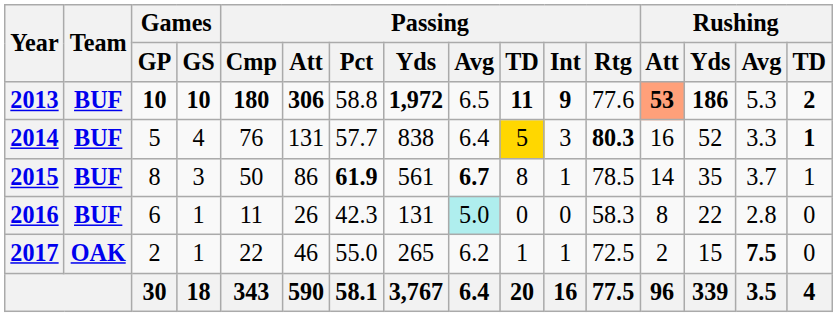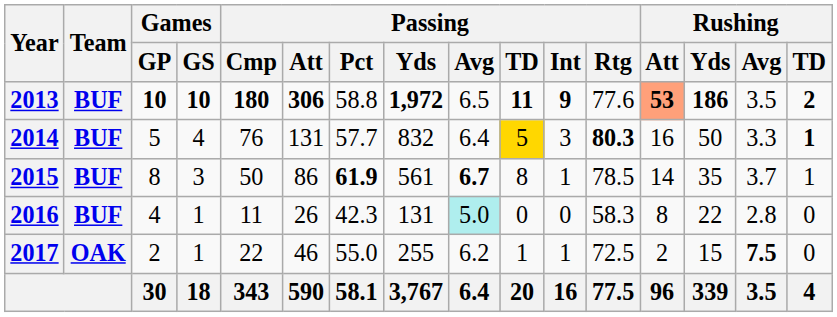 <table class=wikitable style="text-align:center;">
 <tr>
 <th rowspan="2">Year</th>
 <th rowspan="2">Team</th>
 <th colspan="2">Games</th>
 <th colspan="8">Passing</th>
 <th colspan="4">Rushing</th>
 </tr>
 <tr>
 <th>GP</th>
 <th>GS</th>
 <th>Cmp</th>
 <th>Att</th>
 <th>Pct</th>
 <th>Yds</th>
 <th>Avg</th>
 <th>TD</th>
 <th>Int</th>
 <th>Rtg</th>
 <th>Att</th>
 <th>Yds</th>
 <th>Avg</th>
 <th>TD</th>
 </tr>
 <tr>
 <th><a href='#'>2013</a></th>
 <th><a href='#'>BUF</a></th>
 <td><strong>10</strong></td>
 <td><strong>10</strong></td>
 <td><strong>180</strong></td>
 <td><strong>306</strong></td>
 <td>58.8</td>
 <td><strong>1,972</strong></td>
 <td>6.5</td>
 <td><strong>11</strong></td>
 <td><strong>9</strong></td>
 <td>77.6</td>
 <td style="background: lightsalmon;"><strong>53</strong></td>
 <td><strong>186</strong></td>
-<td>5.3</td>
+<td>3.5</td>
 <td><strong>2</strong></td>
 </tr>
 <tr>
 <th><a href='#'>2014</a></th>
 <th><a href='#'>BUF</a></th>
 <td>5</td>
 <td>4</td>
 <td>76</td>
 <td>131</td>
 <td>57.7</td>
-<td>838</td>
+<td>832</td>
 <td>6.4</td>
 <td style="background: gold;">5</td>
 <td>3</td>
 <td><strong>80.3</strong></td>
 <td>16</td>
-<td>52</td>
+<td>50</td>
 <td>3.3</td>
 <td><strong>1</strong></td>
 </tr>
 <tr>
 <th><a href='#'>2015</a></th>
 <th><a href='#'>BUF</a></th>
 <td>8</td>
 <td>3</td>
 <td>50</td>
 <td>86</td>
 <td><strong>61.9</strong></td>
 <td>561</td>
 <td><strong>6.7</strong></td>
 <td>8</td>
 <td>1</td>
 <td>78.5</td>
 <td>14</td>
 <td>35</td>
 <td>3.7</td>
 <td>1</td>
 </tr>
 <tr>
 <th><a href='#'>2016</a></th>
 <th><a href='#'>BUF</a></th>
-<td>6</td>
+<td>4</td>
 <td>1</td>
 <td>11</td>
 <td>26</td>
 <td>42.3</td>
 <td>131</td>
 <td style="background: paleturquoise;">5.0</td>
 <td>0</td>
 <td>0</td>
 <td>58.3</td>
 <td>8</td>
 <td>22</td>
 <td>2.8</td>
 <td>0</td>
 </tr>
 <tr>
 <th><a href='#'>2017</a></th>
 <th><a href='#'>OAK</a></th>
 <td>2</td>
 <td>1</td>
 <td>22</td>
 <td>46</td>
 <td>55.0</td>
-<td>265</td>
+<td>255</td>
 <td>6.2</td>
 <td>1</td>
 <td>1</td>
 <td>72.5</td>
 <td>2</td>
 <td>15</td>
 <td><strong>7.5</strong></td>
 <td>0</td>
 </tr>
 <tr>
 <th colspan="2"></th>
 <th>30</th>
 <th>18</th>
 <th>343</th>
 <th>590</th>
 <th>58.1</th>
 <th>3,767</th>
 <th>6.4</th>
 <th>20</th>
 <th>16</th>
 <th>77.5</th>
 <th>96</th>
 <th>339</th>
 <th>3.5</th>
 <th>4</th>
 </tr>
 </table>
